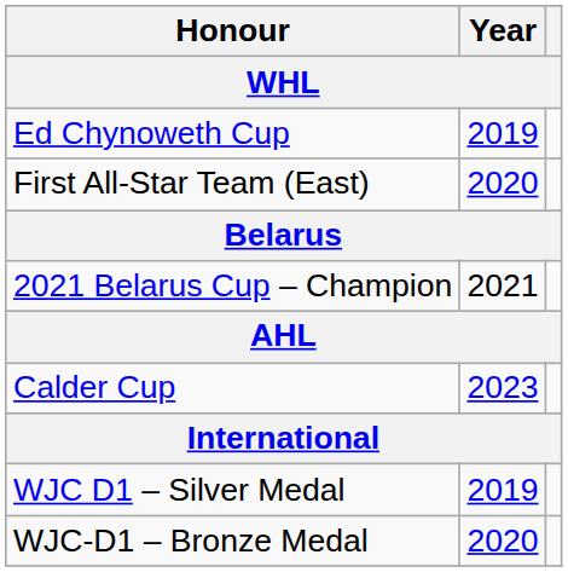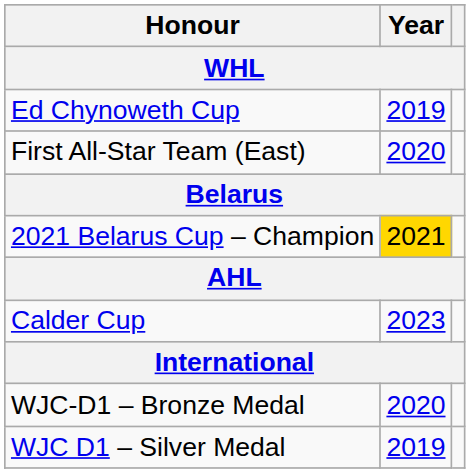 <table class="wikitable">
 <tr>
 <th>Honour</th>
 <th>Year</th>
 <th></th>
 </tr>
 <tr>
 <th colspan="3"><a href='#'>WHL</a></th>
 </tr>
 <tr>
 <td><a href='#'>Ed Chynoweth Cup</a></td>
 <td><a href='#'>2019</a></td>
 <td></td>
 </tr>
 <tr>
 <td>First All-Star Team (East)</td>
 <td><a href='#'>2020</a></td>
 <td></td>
 </tr>
 <tr>
 <th colspan="3"><a href='#'>Belarus</a></th>
 </tr>
 <tr>
 <td><a href='#'>2021 Belarus Cup</a> – Champion</td>
-<td>2021</td>
+<td style="background: gold;">2021</td>
 <td></td>
 </tr>
 <tr>
 <th colspan="3"><a href='#'>AHL</a></th>
 </tr>
 <tr>
 <td><a href='#'>Calder Cup</a></td>
 <td><a href='#'>2023</a></td>
 <td></td>
 </tr>
 <tr>
 <th colspan="3"><a href='#'>International</a></th>
 </tr>
 <tr>
+<td>WJC-D1 – Bronze Medal</td>
+<td><a href='#'>2020</a></td>
+<td></td>
+</tr>
+<tr>
 <td><a href='#'>WJC D1</a> – Silver Medal</td>
 <td><a href='#'>2019</a></td>
 <td></td>
 </tr>
-<tr>
-<td>WJC-D1 – Bronze Medal</td>
-<td><a href='#'>2020</a></td>
-<td></td>
-</tr>
 </table>
